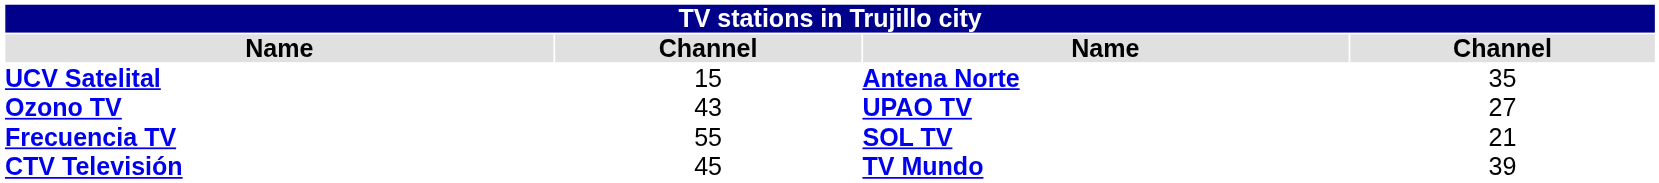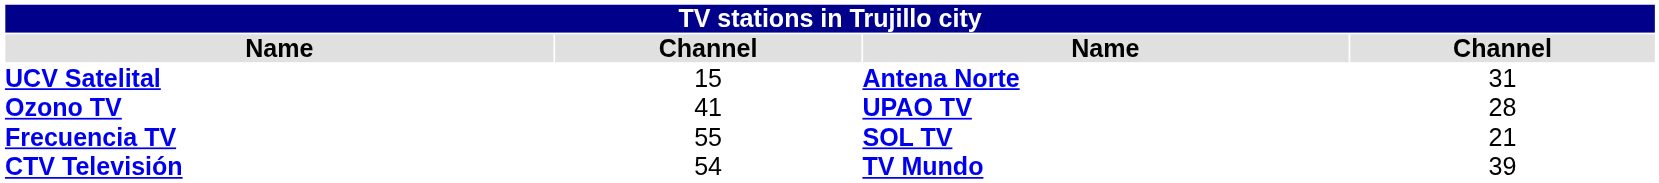 <table class="toc" cellpadding="0" cellspacing="1"  style="margin:1em auto; width:60%; text-align:center; font-size:90%;">
 <tr>
 <th colspan="6" style="background:darkblue; color:white;">TV stations in Trujillo city</th>
 </tr>
 <tr style="background:#e0e0e0;">
 <th>Name</th>
 <th>Channel</th>
 <th>Name</th>
 <th>Channel</th>
 </tr>
 <tr>
 <td align=left><strong><a href='#'>UCV Satelital</a></strong></td>
 <td>15</td>
 <td align=left><strong><a href='#'>Antena Norte</a></strong></td>
-<td>35</td>
+<td>31</td>
 </tr>
 <tr>
 <td align=left><strong><a href='#'>Ozono TV</a></strong></td>
-<td>43</td>
+<td>41</td>
 <td align=left><strong><a href='#'>UPAO TV</a></strong></td>
-<td>27</td>
+<td>28</td>
 </tr>
 <tr>
 <td align=left><strong><a href='#'>Frecuencia TV</a></strong></td>
 <td>55</td>
 <td align=left><strong><a href='#'>SOL TV</a></strong></td>
 <td>21</td>
 </tr>
 <tr>
 <td align=left><strong><a href='#'>CTV Televisión</a></strong></td>
-<td>45</td>
+<td>54</td>
 <td align=left><strong><a href='#'>TV Mundo</a></strong></td>
 <td>39</td>
 </tr>
 </table>
